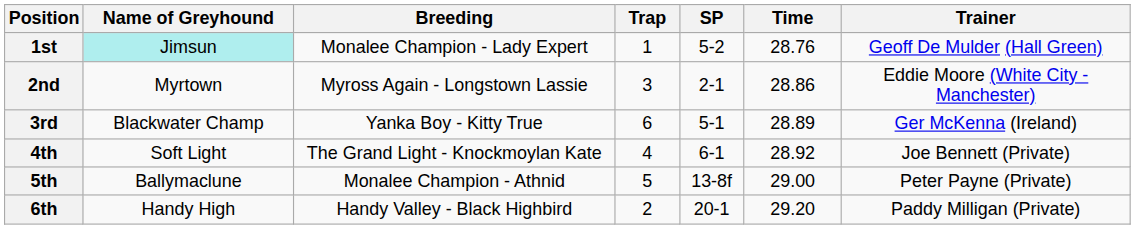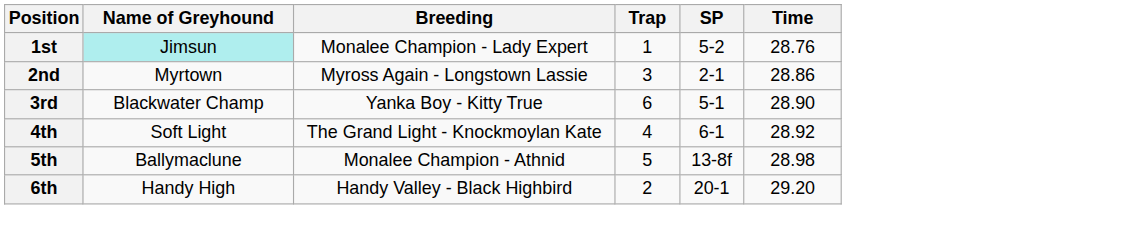 <table class="wikitable" style="text-align: center">
 <tr>
 <th width=50>Position</th>
 <th width=180>Name of Greyhound</th>
 <th width=280>Breeding</th>
 <th width=50>Trap</th>
 <th width=50>SP</th>
 <th width=80>Time</th>
-<th width=250>Trainer</th>
 </tr>
 <tr>
 <th>1st</th>
 <td style="background: paleturquoise;">Jimsun</td>
 <td>Monalee Champion - Lady Expert</td>
 <td>1</td>
 <td>5-2</td>
 <td>28.76</td>
-<td><a href='#'>Geoff De Mulder</a> <a href='#'>(Hall Green)</a></td>
 </tr>
 <tr>
 <th>2nd</th>
 <td>Myrtown</td>
 <td>Myross Again - Longstown Lassie</td>
 <td>3</td>
 <td>2-1</td>
 <td>28.86</td>
-<td>Eddie Moore <a href='#'>(White City - Manchester)</a></td>
 </tr>
 <tr>
 <th>3rd</th>
 <td>Blackwater Champ</td>
 <td>Yanka Boy - Kitty True</td>
 <td>6</td>
 <td>5-1</td>
-<td>28.89</td>
-<td><a href='#'>Ger McKenna</a> (Ireland)</td>
+<td>28.90</td>
 </tr>
 <tr>
 <th>4th</th>
 <td>Soft Light</td>
 <td>The Grand Light - Knockmoylan Kate</td>
 <td>4</td>
 <td>6-1</td>
 <td>28.92</td>
-<td>Joe Bennett (Private)</td>
 </tr>
 <tr>
 <th>5th</th>
 <td>Ballymaclune</td>
 <td>Monalee Champion - Athnid</td>
 <td>5</td>
 <td>13-8f</td>
-<td>29.00</td>
-<td>Peter Payne (Private)</td>
+<td>28.98</td>
 </tr>
 <tr>
 <th>6th</th>
 <td>Handy High</td>
 <td>Handy Valley - Black Highbird</td>
 <td>2</td>
 <td>20-1</td>
 <td>29.20</td>
-<td>Paddy Milligan (Private)</td>
 </tr>
 </table>
